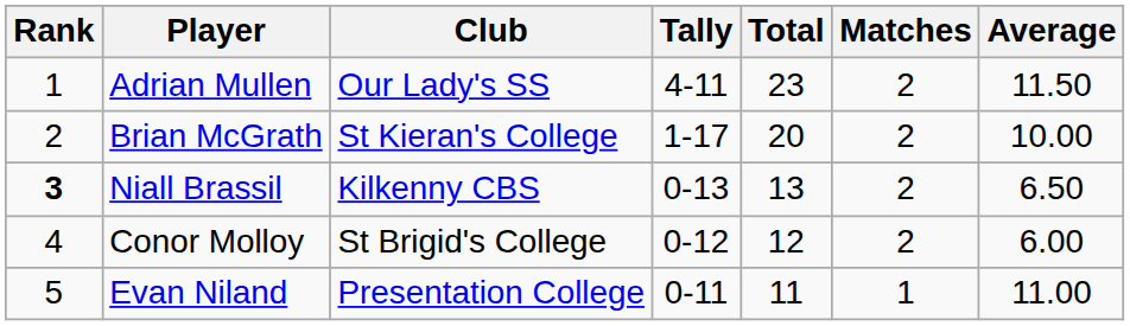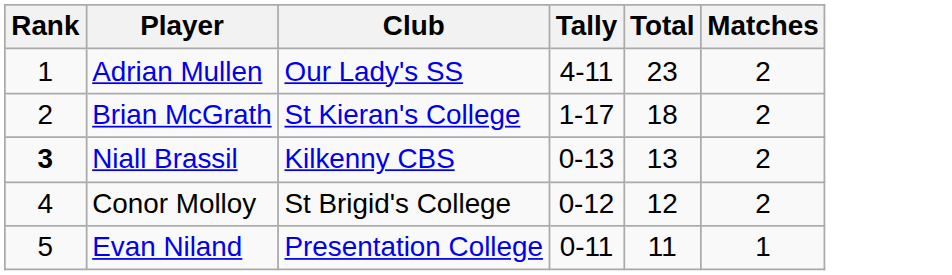 <table class="wikitable">
 <tr>
 <th>Rank</th>
 <th>Player</th>
 <th>Club</th>
 <th>Tally</th>
 <th>Total</th>
 <th>Matches</th>
-<th>Average</th>
 </tr>
 <tr>
 <td rowspan="1" style="text-align:center;">1</td>
 <td><a href='#'>Adrian Mullen</a></td>
 <td><a href='#'>Our Lady's SS</a></td>
 <td align=center>4-11</td>
 <td align=center>23</td>
 <td align=center>2</td>
-<td align=center>11.50</td>
 </tr>
 <tr>
 <td rowspan="1" style="text-align:center;">2</td>
 <td><a href='#'>Brian McGrath</a></td>
 <td><a href='#'>St Kieran's College</a></td>
 <td align=center>1-17</td>
-<td align=center>20</td>
+<td align=center>18</td>
 <td align=center>2</td>
-<td align=center>10.00</td>
 </tr>
 <tr>
 <td rowspan="1" style="text-align:center;"><strong>3</strong></td>
 <td><a href='#'>Niall Brassil</a></td>
 <td><a href='#'>Kilkenny CBS</a></td>
 <td align=center>0-13</td>
 <td align=center>13</td>
 <td align=center>2</td>
-<td align=center>6.50</td>
 </tr>
 <tr>
 <td rowspan="1" style="text-align:center;">4</td>
 <td>Conor Molloy</td>
 <td>St Brigid's College</td>
 <td align=center>0-12</td>
 <td align=center>12</td>
 <td align=center>2</td>
-<td align=center>6.00</td>
 </tr>
 <tr>
 <td rowspan="1" style="text-align:center;">5</td>
 <td><a href='#'>Evan Niland</a></td>
 <td><a href='#'>Presentation College</a></td>
 <td align=center>0-11</td>
 <td align=center>11</td>
 <td align=center>1</td>
-<td align=center>11.00</td>
 </tr>
 </table>
